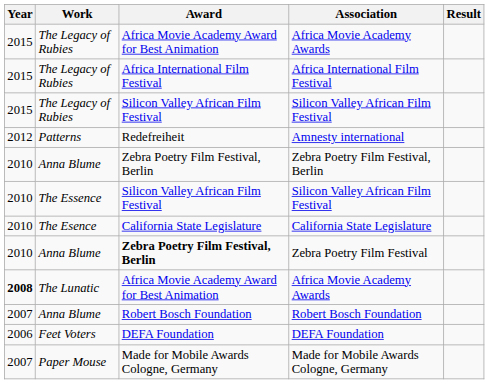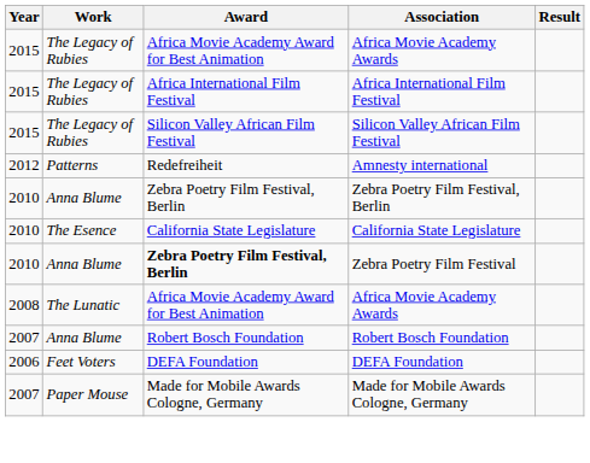 <table class="wikitable">
 <tr>
 <th>Year</th>
 <th>Work</th>
 <th>Award</th>
 <th>Association</th>
 <th>Result</th>
 </tr>
 <tr>
 <td>2015</td>
 <td><em>The Legacy of Rubies</em></td>
 <td><a href='#'>Africa Movie Academy Award for Best Animation</a></td>
 <td><a href='#'>Africa Movie Academy Awards</a></td>
 <td></td>
 </tr>
 <tr>
 <td>2015</td>
 <td><em>The Legacy of Rubies</em></td>
 <td><a href='#'>Africa International Film Festival</a></td>
 <td><a href='#'>Africa International Film Festival</a></td>
 <td></td>
 </tr>
 <tr>
 <td>2015</td>
 <td><em>The Legacy of Rubies</em></td>
 <td><a href='#'>Silicon Valley African Film Festival</a></td>
 <td><a href='#'>Silicon Valley African Film Festival</a></td>
 <td></td>
 </tr>
 <tr>
 <td>2012</td>
 <td><em>Patterns</em></td>
 <td>Redefreiheit</td>
 <td><a href='#'>Amnesty international</a></td>
 <td></td>
 </tr>
 <tr>
 <td>2010</td>
 <td><em>Anna Blume</em></td>
 <td>Zebra Poetry Film Festival, Berlin</td>
 <td>Zebra Poetry Film Festival, Berlin</td>
 <td></td>
 </tr>
 <tr>
 <td>2010</td>
-<td><em>The Essence</em></td>
-<td><a href='#'>Silicon Valley African Film Festival</a></td>
-<td><a href='#'>Silicon Valley African Film Festival</a></td>
-<td></td>
-</tr>
-<tr>
-<td>2010</td>
 <td><em>The Esence</em></td>
 <td><a href='#'>California State Legislature</a></td>
 <td><a href='#'>California State Legislature</a></td>
 <td></td>
 </tr>
 <tr>
 <td>2010</td>
 <td><em>Anna Blume</em></td>
 <td><strong>Zebra Poetry Film Festival, Berlin</strong></td>
 <td>Zebra Poetry Film Festival</td>
 <td></td>
 </tr>
 <tr>
-<td><strong>2008</strong></td>
+<td>2008</td>
 <td><em>The Lunatic</em></td>
 <td><a href='#'>Africa Movie Academy Award for Best Animation</a></td>
 <td><a href='#'>Africa Movie Academy Awards</a></td>
 <td></td>
 </tr>
 <tr>
 <td>2007</td>
 <td><em>Anna Blume</em></td>
 <td><a href='#'>Robert Bosch Foundation</a></td>
 <td><a href='#'>Robert Bosch Foundation</a></td>
 <td></td>
 </tr>
 <tr>
 <td>2006</td>
 <td><em>Feet Voters</em></td>
 <td><a href='#'>DEFA Foundation</a></td>
 <td><a href='#'>DEFA Foundation</a></td>
 <td></td>
 </tr>
 <tr>
 <td>2007</td>
 <td><em>Paper Mouse</em></td>
 <td>Made for Mobile Awards Cologne, Germany</td>
 <td>Made for Mobile Awards Cologne, Germany</td>
 <td></td>
 </tr>
 </table>
